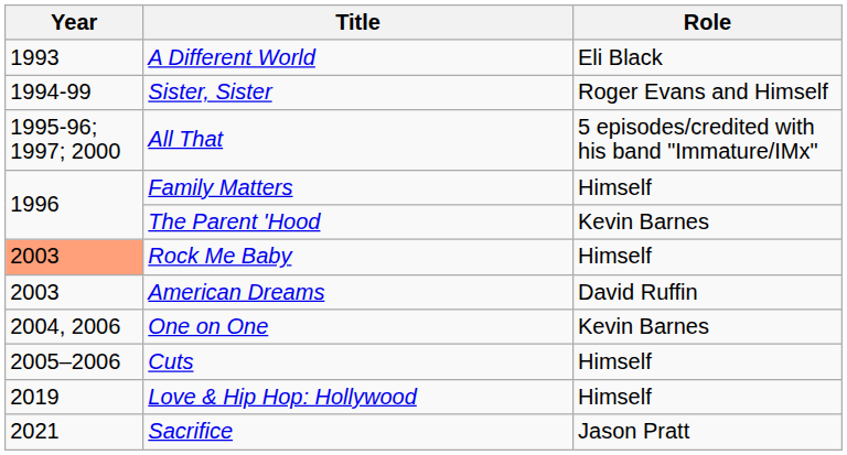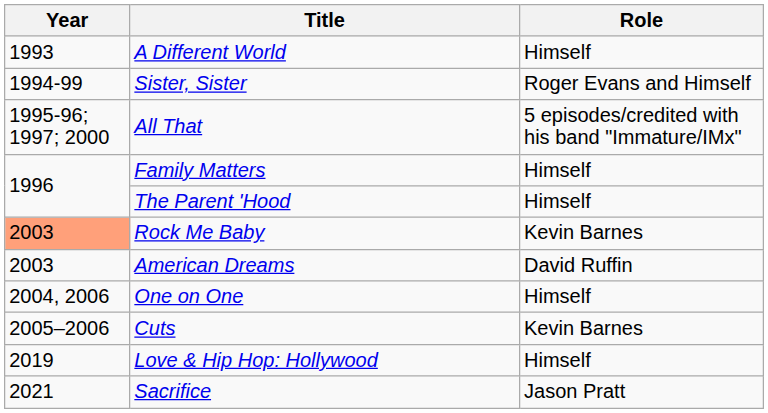 <table class="wikitable">
 <tr>
 <th scope="col" style="width:6em;">Year</th>
 <th scope="col" style="width:20em;">Title</th>
 <th scope="col" style="width:12em;">Role</th>
 </tr>
 <tr>
 <td>1993</td>
 <td><em><a href='#'>A Different World</a></em></td>
-<td>Eli Black</td>
+<td>Himself</td>
 </tr>
 <tr>
 <td>1994-99</td>
 <td><em><a href='#'>Sister, Sister</a></em></td>
 <td>Roger Evans and Himself</td>
 </tr>
 <tr>
 <td>1995-96; 1997; 2000</td>
 <td><em><a href='#'>All That</a></em></td>
 <td>5 episodes/credited with his band "Immature/IMx"</td>
 </tr>
 <tr '>
 <td rowspan="2">1996</td>
 <td><em><a href='#'>Family Matters</a></em></td>
 <td>Himself</td>
 </tr>
 <tr>
 <td><em><a href='#'>The Parent 'Hood</a></em></td>
-<td>Kevin Barnes</td>
+<td>Himself</td>
 </tr>
 <tr>
 <td style="background: lightsalmon;">2003</td>
 <td><em><a href='#'>Rock Me Baby</a></em></td>
-<td>Himself</td>
+<td>Kevin Barnes</td>
 </tr>
 <tr>
 <td>2003</td>
 <td><em><a href='#'>American Dreams</a></em></td>
 <td>David Ruffin</td>
 </tr>
 <tr>
 <td>2004, 2006</td>
 <td><em><a href='#'>One on One</a></em></td>
-<td>Kevin Barnes</td>
+<td>Himself</td>
 </tr>
 <tr>
 <td>2005–2006</td>
 <td><em><a href='#'>Cuts</a></em></td>
-<td>Himself</td>
+<td>Kevin Barnes</td>
 </tr>
 <tr>
 <td>2019</td>
 <td><em><a href='#'>Love & Hip Hop: Hollywood</a></em></td>
 <td>Himself</td>
 </tr>
 <tr>
 <td>2021</td>
 <td><em><a href='#'>Sacrifice</a></em></td>
 <td>Jason Pratt</td>
 </tr>
 </table>
